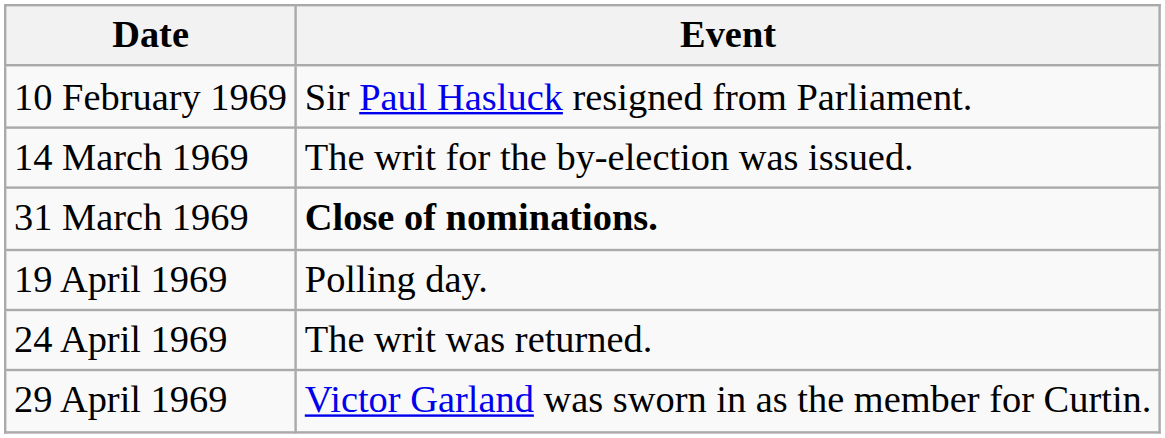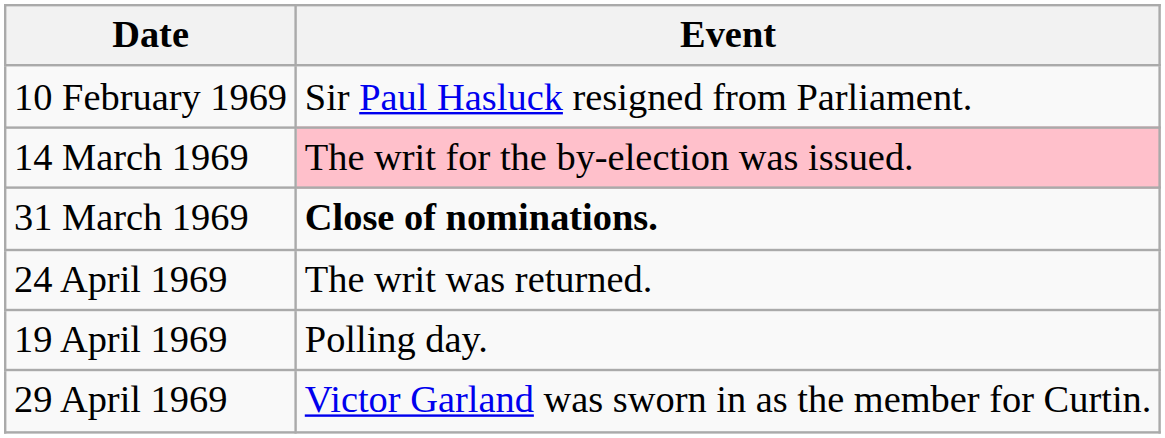 <table class="wikitable">
 <tr>
 <th>Date</th>
 <th>Event</th>
 </tr>
 <tr>
 <td>10 February 1969</td>
 <td>Sir <a href='#'>Paul Hasluck</a> resigned from Parliament.</td>
 </tr>
 <tr>
 <td>14 March 1969</td>
-<td>The writ for the by-election was issued.</td>
+<td style="background: pink;">The writ for the by-election was issued.</td>
 </tr>
 <tr>
 <td>31 March 1969</td>
 <td><strong>Close of nominations.</strong></td>
 </tr>
 <tr>
+<td>24 April 1969</td>
+<td>The writ was returned.</td>
+</tr>
+<tr>
 <td>19 April 1969</td>
 <td>Polling day.</td>
-</tr>
-<tr>
-<td>24 April 1969</td>
-<td>The writ was returned.</td>
 </tr>
 <tr>
 <td>29 April 1969</td>
 <td><a href='#'>Victor Garland</a> was sworn in as the member for Curtin.</td>
 </tr>
 </table>
